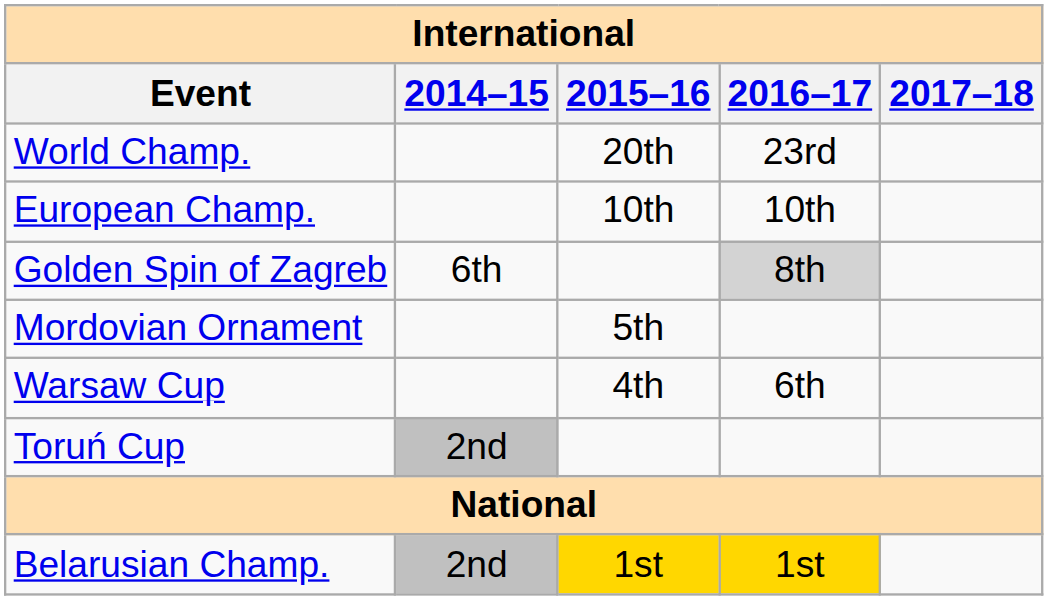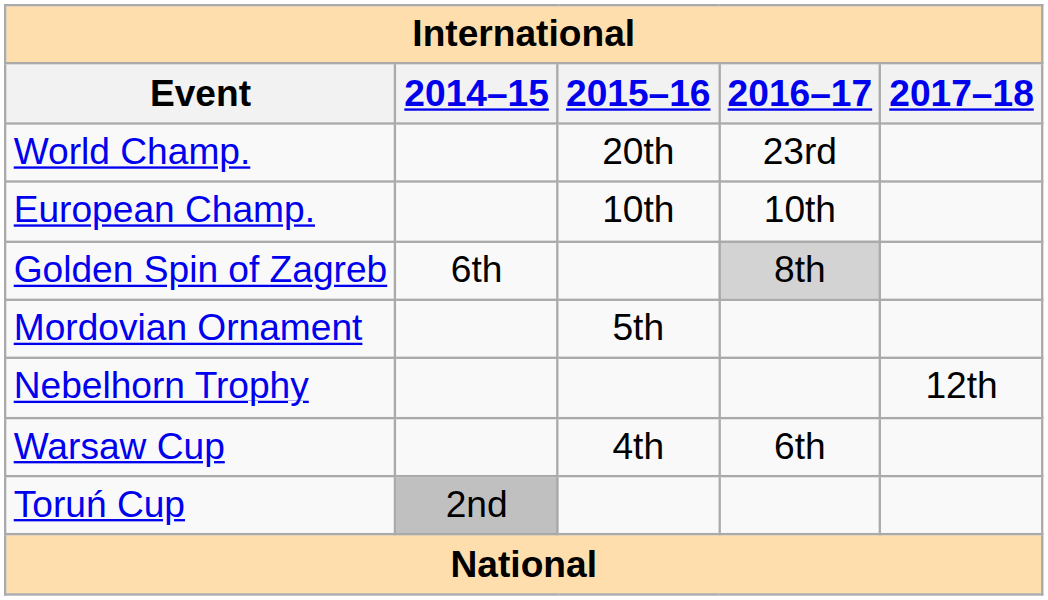 <table class="wikitable" style="text-align:center">
 <tr>
 <th style="background-color: #ffdead; " colspan=5 align=center>International</th>
 </tr>
 <tr>
 <th>Event</th>
 <th><a href='#'>2014–15</a></th>
 <th><a href='#'>2015–16</a></th>
 <th><a href='#'>2016–17</a></th>
 <th><a href='#'>2017–18</a></th>
 </tr>
 <tr>
 <td align=left><a href='#'>World Champ.</a></td>
 <td></td>
 <td>20th</td>
 <td>23rd</td>
 <td></td>
 </tr>
 <tr>
 <td align=left><a href='#'>European Champ.</a></td>
 <td></td>
 <td>10th</td>
 <td>10th</td>
 <td></td>
 </tr>
 <tr>
 <td align=left> <a href='#'>Golden Spin of Zagreb</a></td>
 <td>6th</td>
 <td></td>
 <td style="background: lightgrey;">8th</td>
 <td></td>
 </tr>
 <tr>
 <td align=left> <a href='#'>Mordovian Ornament</a></td>
 <td></td>
 <td>5th</td>
 <td></td>
 <td></td>
 </tr>
 <tr>
+<td align=left> <a href='#'>Nebelhorn Trophy</a></td>
+<td></td>
+<td></td>
+<td></td>
+<td>12th</td>
+</tr>
+<tr>
 <td align=left> <a href='#'>Warsaw Cup</a></td>
 <td></td>
 <td>4th</td>
 <td>6th</td>
 <td></td>
 </tr>
 <tr>
 <td align=left><a href='#'>Toruń Cup</a></td>
 <td bgcolor=silver>2nd</td>
 <td></td>
 <td></td>
 <td></td>
 </tr>
 <tr>
 <th style="background-color: #ffdead; " colspan=5 align=center>National</th>
 </tr>
-<tr>
-<td align=left><a href='#'>Belarusian Champ.</a></td>
-<td bgcolor=silver>2nd</td>
-<td bgcolor=gold>1st</td>
-<td bgcolor=gold>1st</td>
-<td></td>
-</tr>
 </table>
